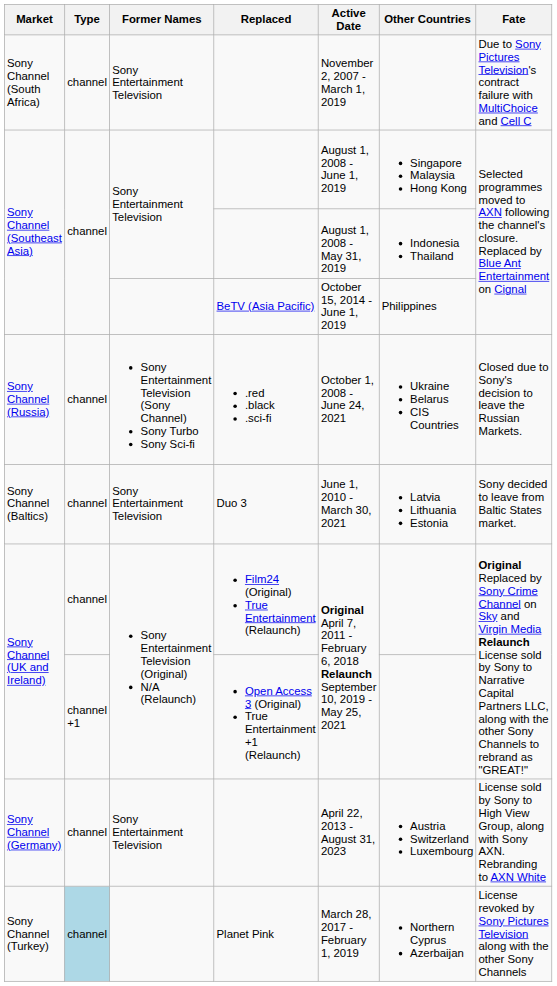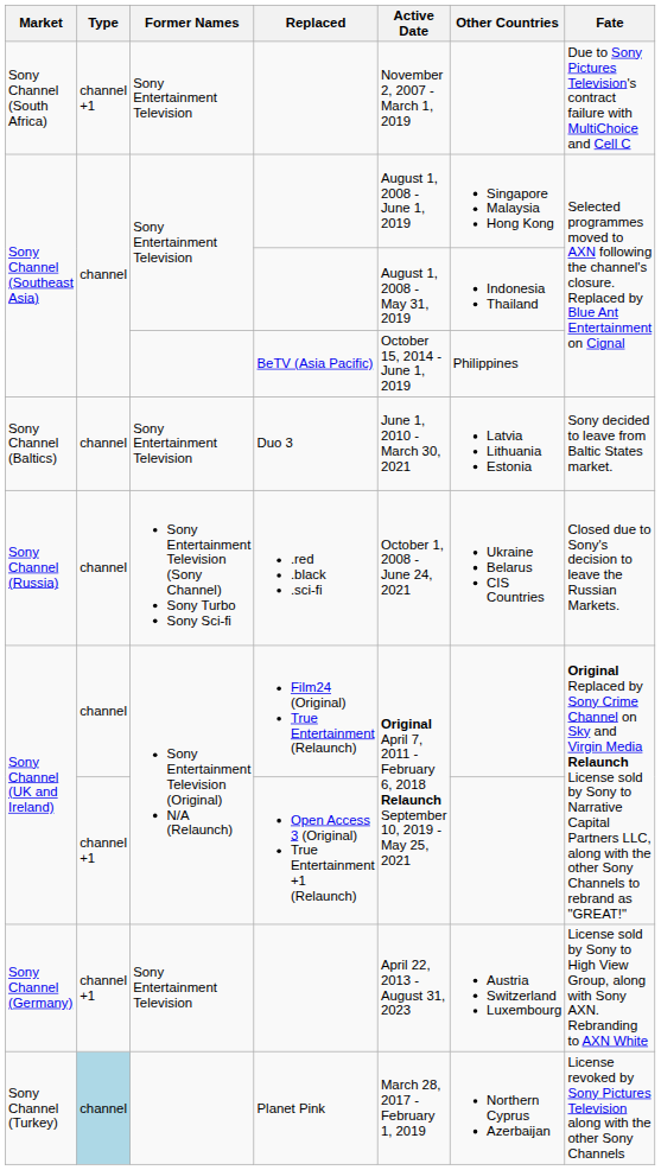 <table class="wikitable sortable">
 <tr>
 <th>Market</th>
 <th>Type</th>
 <th>Former Names</th>
 <th>Replaced</th>
 <th>Active Date</th>
 <th>Other Countries</th>
 <th>Fate</th>
 </tr>
 <tr>
 <td>Sony Channel (South Africa)</td>
-<td>channel</td>
+<td>channel +1</td>
 <td>Sony Entertainment Television</td>
 <td></td>
 <td>November 2, 2007 - March 1, 2019</td>
 <td></td>
 <td>Due to <a href='#'>Sony Pictures Television</a>'s contract failure with <a href='#'>MultiChoice</a> and <a href='#'>Cell C</a></td>
 </tr>
 <tr>
 <td rowspan="3"><a href='#'>Sony Channel (Southeast Asia)</a></td>
 <td rowspan="3">channel</td>
 <td rowspan="2">Sony Entertainment Television</td>
 <td></td>
 <td>August 1, 2008 - June 1, 2019</td>
 <td><br><ul><li>Singapore</li><li>Malaysia</li><li>Hong Kong</li></ul></td>
 <td rowspan="3">Selected programmes moved to <a href='#'>AXN</a> following the channel's closure. Replaced by <a href='#'>Blue Ant Entertainment</a> on <a href='#'>Cignal</a></td>
 </tr>
 <tr>
 <td></td>
 <td><br>August 1, 2008 - May 31, 2019</td>
 <td><br><ul><li>Indonesia</li><li>Thailand</li></ul></td>
 </tr>
 <tr>
 <td></td>
 <td><a href='#'>BeTV (Asia Pacific)</a></td>
 <td>October 15, 2014 - June 1, 2019</td>
 <td>Philippines</td>
 </tr>
 <tr>
+<td>Sony Channel (Baltics)</td>
+<td>channel</td>
+<td>Sony Entertainment Television</td>
+<td>Duo 3</td>
+<td>June 1, 2010 - March 30, 2021</td>
+<td><br><ul><li>Latvia</li><li>Lithuania</li><li>Estonia</li></ul></td>
+<td>Sony decided to leave from Baltic States market.</td>
+</tr>
+<tr>
 <td><a href='#'>Sony Channel (Russia)</a></td>
 <td>channel</td>
 <td><br><ul><li>Sony Entertainment Television (Sony Channel)</li><li>Sony Turbo</li><li>Sony Sci-fi</li></ul></td>
 <td><br><ul><li>.red</li><li>.black</li><li>.sci-fi</li></ul></td>
 <td>October 1, 2008 - June 24, 2021</td>
 <td><br><ul><li>Ukraine</li><li>Belarus</li><li>CIS Countries</li></ul></td>
 <td>Closed due to Sony's decision to leave the Russian Markets.</td>
-</tr>
-<tr>
-<td>Sony Channel (Baltics)</td>
-<td>channel</td>
-<td>Sony Entertainment Television</td>
-<td>Duo 3</td>
-<td>June 1, 2010 - March 30, 2021</td>
-<td><br><ul><li>Latvia</li><li>Lithuania</li><li>Estonia</li></ul></td>
-<td>Sony decided to leave from Baltic States market.</td>
 </tr>
 <tr>
 <td rowspan="2"><a href='#'>Sony Channel (UK and Ireland)</a></td>
 <td>channel</td>
 <td rowspan="2"><br><ul><li>Sony Entertainment Television (Original)</li><li>N/A (Relaunch)</li></ul></td>
 <td><br><ul><li><a href='#'>Film24</a> (Original)</li><li><a href='#'>True Entertainment</a> (Relaunch)</li></ul></td>
 <td rowspan="2"><br><strong>Original</strong><br>April 7, 2011 - February 6, 2018<br><strong>Relaunch</strong><br>September 10, 2019 - May 25, 2021</td>
 <td></td>
 <td rowspan="2"><br><strong>Original</strong><br>Replaced by <a href='#'>Sony Crime Channel</a> on <a href='#'>Sky</a> and <a href='#'>Virgin Media</a><br><strong>Relaunch</strong><br>License sold by Sony to Narrative Capital Partners LLC, along with the other Sony Channels to rebrand as "GREAT!"</td>
 </tr>
 <tr>
 <td>channel +1</td>
 <td><br><ul><li><a href='#'>Open Access 3</a> (Original)</li><li>True Entertainment +1 (Relaunch)</li></ul></td>
 <td></td>
 </tr>
 <tr>
 <td><a href='#'>Sony Channel (Germany)</a></td>
-<td>channel</td>
+<td>channel +1</td>
 <td>Sony Entertainment Television</td>
 <td></td>
 <td>April 22, 2013 - August 31, 2023</td>
 <td><br><ul><li>Austria</li><li>Switzerland</li><li>Luxembourg</li></ul></td>
 <td>License sold by Sony to High View Group, along with Sony AXN. Rebranding to <a href='#'>AXN White</a></td>
 </tr>
 <tr>
 <td>Sony Channel (Turkey)</td>
 <td style="background: lightblue;">channel</td>
 <td></td>
 <td>Planet Pink</td>
 <td>March 28, 2017 - February 1, 2019</td>
 <td><br><ul><li>Northern Cyprus</li><li>Azerbaijan</li></ul></td>
 <td>License revoked by <a href='#'>Sony Pictures Television</a> along with the other Sony Channels</td>
 </tr>
 </table>
